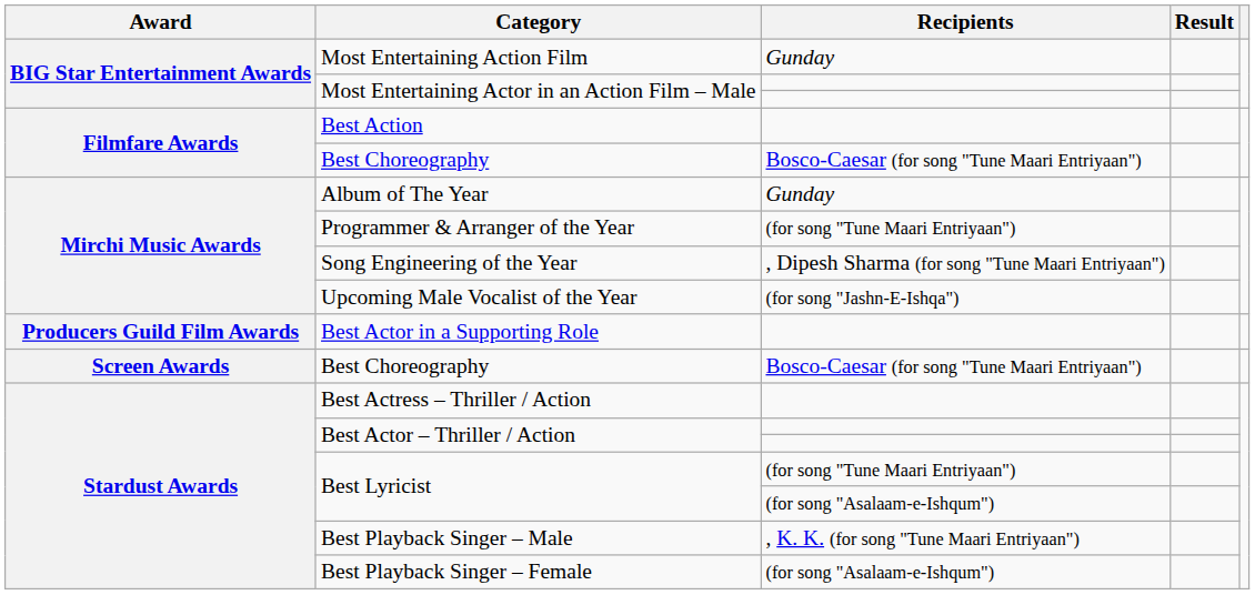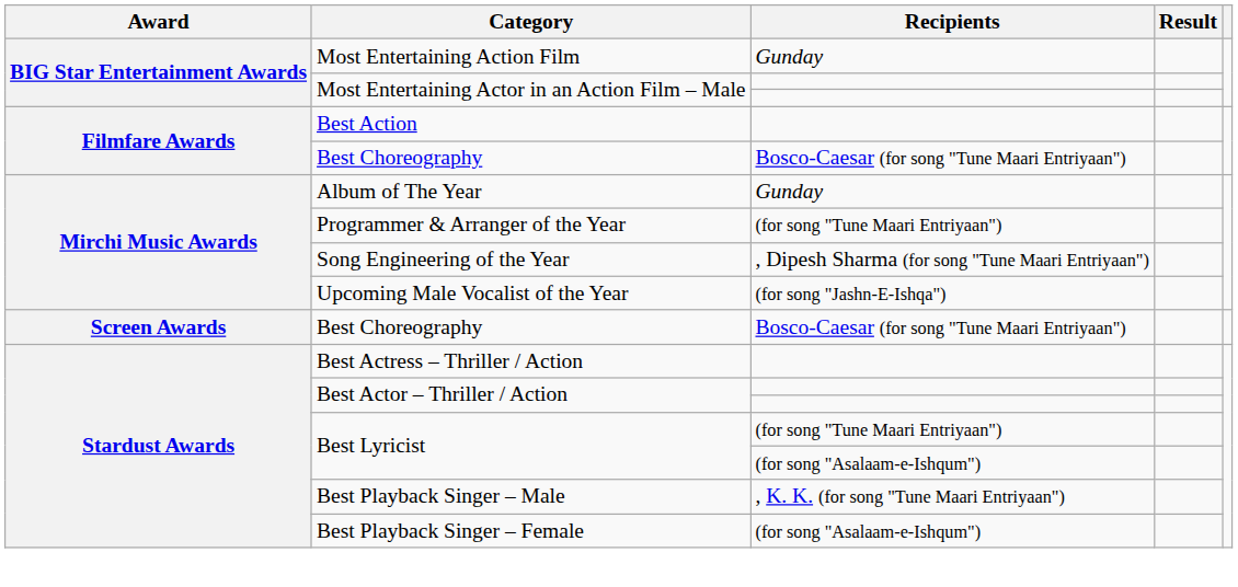 <table class="wikitable plainrowheaders sortable">
 <tr>
 <th scope="col">Award</th>
 <th scope="col">Category</th>
 <th scope="col">Recipients</th>
 <th scope="col">Result</th>
 <th scope="col" class="unsortable"></th>
 </tr>
 <tr>
 <th scope="row" rowspan="3"><a href='#'>BIG Star Entertainment Awards</a></th>
 <td>Most Entertaining Action Film</td>
 <td><em>Gunday</em></td>
 <td></td>
 <td style="text-align:center;" rowspan="3"></td>
 </tr>
 <tr>
 <td rowspan="2">Most Entertaining Actor in an Action Film – Male</td>
 <td></td>
 <td></td>
 </tr>
 <tr>
 <td></td>
 <td></td>
 </tr>
 <tr>
 <th scope="row" rowspan="2"><a href='#'>Filmfare Awards</a></th>
 <td><a href='#'>Best Action</a></td>
 <td></td>
 <td></td>
 <td style="text-align:center;" rowspan="2"></td>
 </tr>
 <tr>
 <td><a href='#'>Best Choreography</a></td>
 <td><a href='#'>Bosco-Caesar</a> <small>(for song "Tune Maari Entriyaan")</small></td>
 <td></td>
 </tr>
 <tr>
 <th scope="row" rowspan="4"><a href='#'>Mirchi Music Awards</a></th>
 <td>Album of The Year</td>
 <td><em>Gunday</em></td>
 <td></td>
 <td style="text-align:center;" rowspan="4"></td>
 </tr>
 <tr>
 <td>Programmer & Arranger of the Year</td>
 <td> <small>(for song "Tune Maari Entriyaan")</small></td>
 <td></td>
 </tr>
 <tr>
 <td>Song Engineering of the Year</td>
 <td>, Dipesh Sharma <small>(for song "Tune Maari Entriyaan")</small></td>
 <td></td>
 </tr>
 <tr>
 <td>Upcoming Male Vocalist of the Year</td>
 <td> <small>(for song "Jashn-E-Ishqa")</small></td>
 <td></td>
 </tr>
 <tr>
-<th scope="row"><a href='#'>Producers Guild Film Awards</a></th>
-<td><a href='#'>Best Actor in a Supporting Role</a></td>
-<td></td>
-<td></td>
-<td style="text-align:center;"></td>
-</tr>
-<tr>
 <th scope="row"><a href='#'>Screen Awards</a></th>
 <td>Best Choreography</td>
 <td><a href='#'>Bosco-Caesar</a> <small>(for song "Tune Maari Entriyaan")</small></td>
 <td></td>
 <td style="text-align:center;"></td>
 </tr>
 <tr>
 <th scope="row" rowspan="7"><a href='#'>Stardust Awards</a></th>
 <td>Best Actress – Thriller / Action</td>
 <td></td>
 <td></td>
 <td style="text-align:center;" rowspan="7"></td>
 </tr>
 <tr>
 <td rowspan="2">Best Actor – Thriller / Action</td>
 <td></td>
 <td></td>
 </tr>
 <tr>
 <td></td>
 <td></td>
 </tr>
 <tr>
 <td rowspan="2">Best Lyricist</td>
 <td> <small>(for song "Tune Maari Entriyaan")</small></td>
 <td></td>
 </tr>
 <tr>
 <td> <small>(for song "Asalaam-e-Ishqum")</small></td>
 <td></td>
 </tr>
 <tr>
 <td>Best Playback Singer – Male</td>
 <td>, <a href='#'>K. K.</a> <small>(for song "Tune Maari Entriyaan")</small></td>
 <td></td>
 </tr>
 <tr>
 <td>Best Playback Singer – Female</td>
 <td> <small>(for song "Asalaam-e-Ishqum")</small></td>
 <td></td>
 </tr>
 </table>
